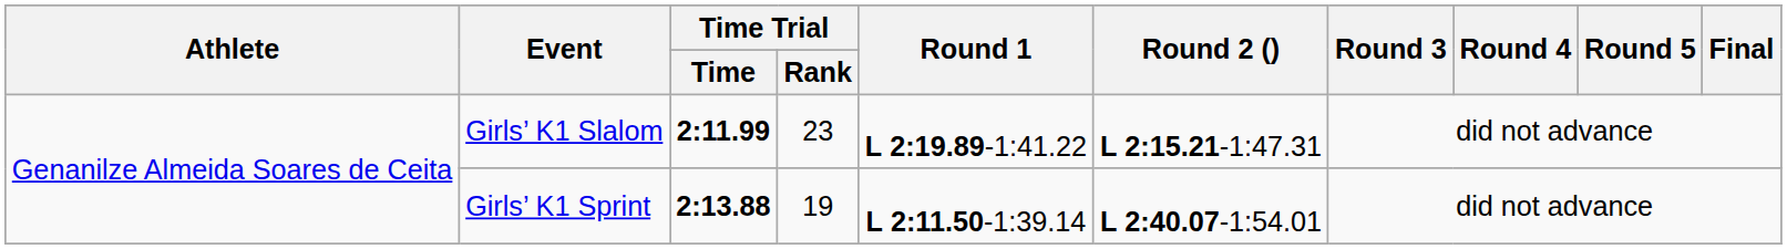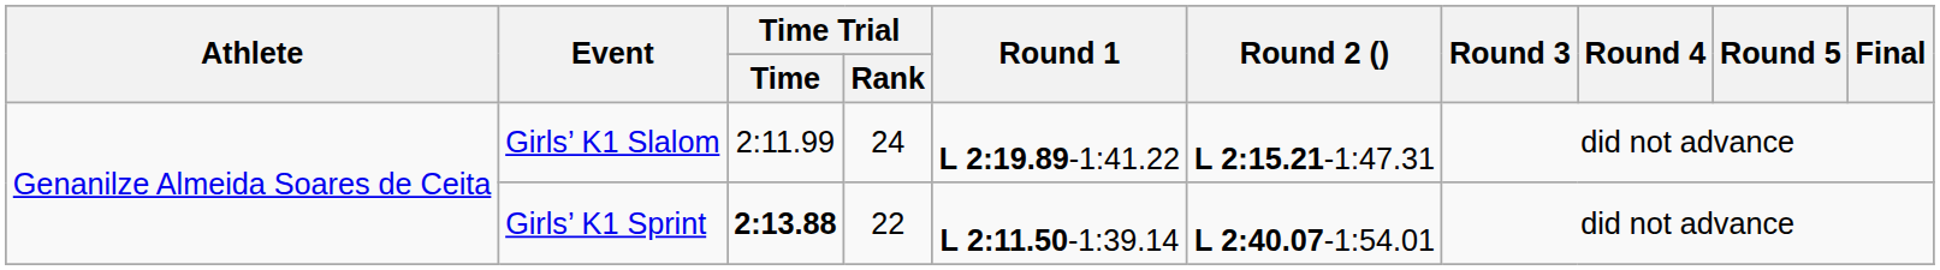 <table class="wikitable" border="1" style="font-size:90%">
 <tr>
 <th rowspan=2>Athlete</th>
 <th rowspan=2>Event</th>
 <th colspan=2>Time Trial</th>
 <th rowspan=2>Round 1</th>
 <th rowspan=2>Round 2 ()</th>
 <th rowspan=2>Round 3</th>
 <th rowspan=2>Round 4</th>
 <th rowspan=2>Round 5</th>
 <th rowspan=2>Final</th>
 </tr>
 <tr>
 <th>Time</th>
 <th>Rank</th>
 </tr>
 <tr>
 <td rowspan=2><a href='#'>Genanilze Almeida Soares de Ceita</a></td>
 <td><a href='#'>Girls’ K1 Slalom</a></td>
-<td align=center><strong>2:11.99</strong></td>
-<td align=center>23</td>
+<td align=center>2:11.99</td>
+<td align=center>24</td>
 <td align=center><br><strong>L</strong> <strong>2:19.89</strong>-1:41.22</td>
 <td align=center><br><strong>L</strong> <strong>2:15.21</strong>-1:47.31</td>
 <td align=center colspan=4>did not advance</td>
 </tr>
 <tr>
 <td><a href='#'>Girls’ K1 Sprint</a></td>
 <td align=center><strong>2:13.88</strong></td>
-<td align=center>19</td>
+<td align=center>22</td>
 <td align=center><br><strong>L</strong> <strong>2:11.50</strong>-1:39.14</td>
 <td align=center><br><strong>L</strong> <strong>2:40.07</strong>-1:54.01</td>
 <td align=center colspan=4>did not advance</td>
 </tr>
 </table>
